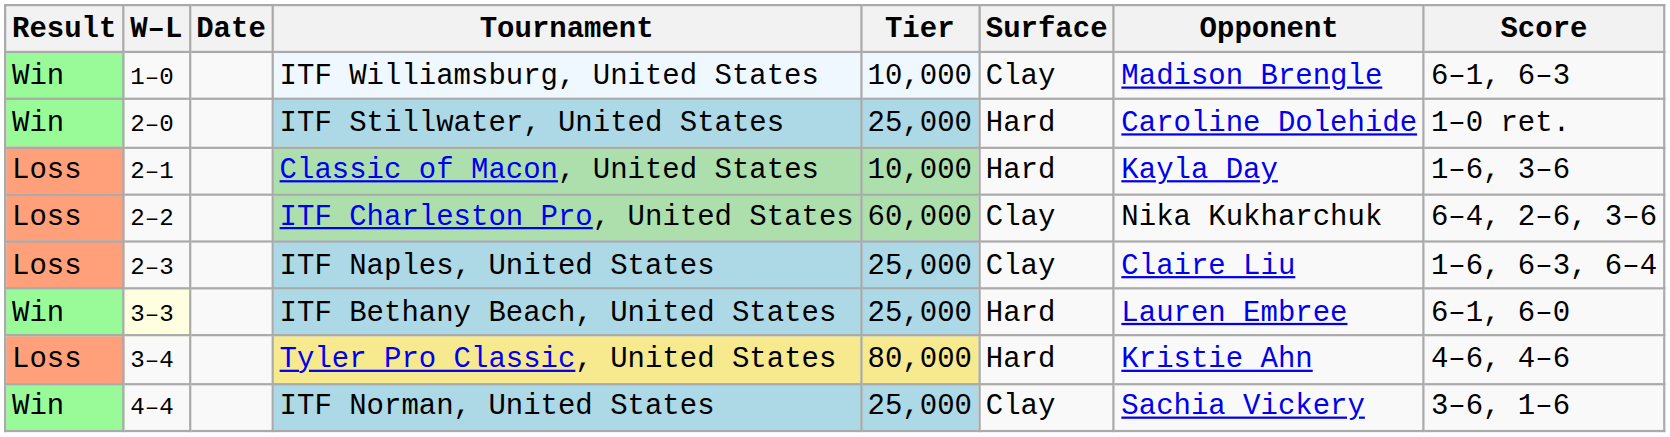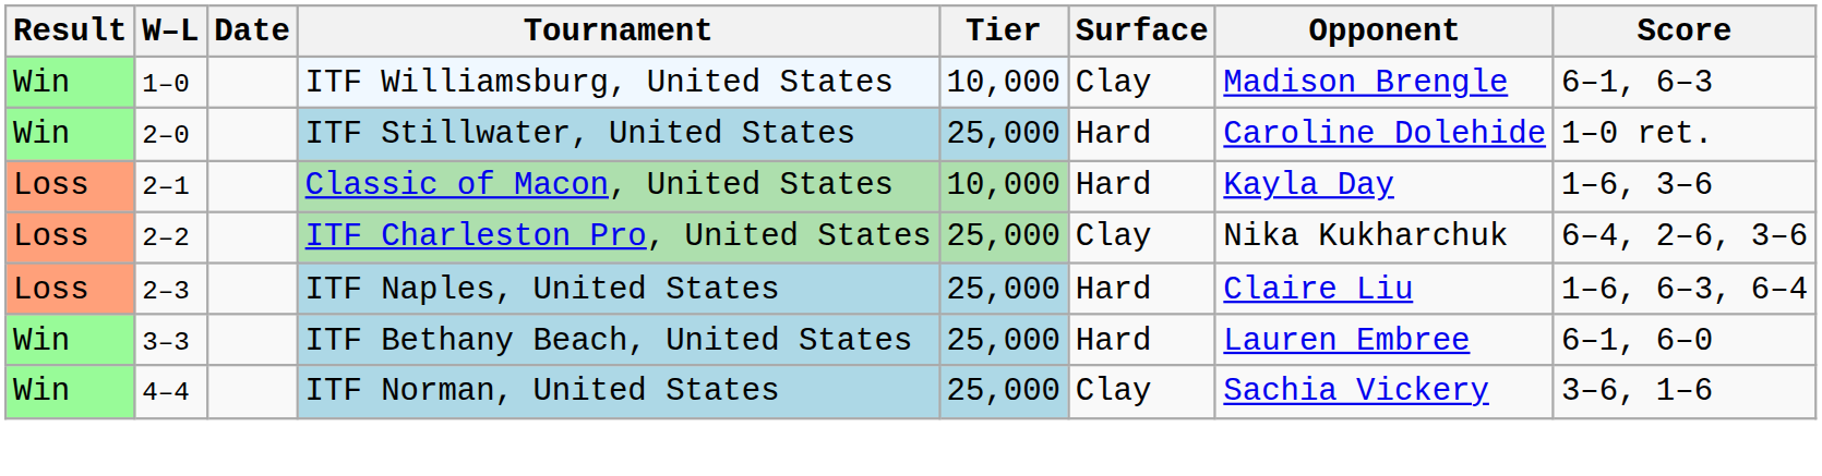 <table class="sortable wikitable">
 <tr>
 <th>Result</th>
 <th class="unsortable">W–L</th>
 <th>Date</th>
 <th>Tournament</th>
 <th>Tier</th>
 <th>Surface</th>
 <th>Opponent</th>
 <th class="unsortable">Score</th>
 </tr>
 <tr>
 <td style="background:#98fb98;">Win</td>
 <td><small>1–0</small></td>
 <td></td>
 <td style="background:#f0f8ff;">ITF Williamsburg, United States</td>
 <td style="background:#f0f8ff;">10,000</td>
 <td>Clay</td>
 <td> <a href='#'>Madison Brengle</a></td>
 <td>6–1, 6–3</td>
 </tr>
 <tr>
 <td style="background:#98fb98;">Win</td>
 <td><small>2–0</small></td>
 <td></td>
 <td style="background:lightblue;">ITF Stillwater, United States</td>
 <td style="background:lightblue;">25,000</td>
 <td>Hard</td>
 <td> <a href='#'>Caroline Dolehide</a></td>
 <td>1–0 ret.</td>
 </tr>
 <tr>
 <td style="background:#ffa07a;">Loss</td>
 <td><small>2–1</small></td>
 <td><a href='#'></a></td>
 <td style="background:#addfad;"><a href='#'>Classic of Macon</a>, United States</td>
 <td style="background:#addfad;">10,000</td>
 <td>Hard</td>
 <td> <a href='#'>Kayla Day</a></td>
 <td>1–6, 3–6</td>
 </tr>
 <tr>
 <td style="background:#ffa07a;">Loss</td>
 <td><small>2–2</small></td>
 <td><a href='#'></a></td>
 <td style="background:#addfad;"><a href='#'>ITF Charleston Pro</a>, United States</td>
-<td style="background:#addfad;">60,000</td>
+<td style="background:#addfad;">25,000</td>
 <td>Clay</td>
 <td> Nika Kukharchuk</td>
 <td>6–4, 2–6, 3–6</td>
 </tr>
 <tr>
 <td style="background:#ffa07a;">Loss</td>
 <td><small>2–3</small></td>
 <td></td>
 <td style="background:lightblue;">ITF Naples, United States</td>
 <td style="background:lightblue;">25,000</td>
-<td>Clay</td>
+<td>Hard</td>
 <td> <a href='#'>Claire Liu</a></td>
 <td>1–6, 6–3, 6–4</td>
 </tr>
 <tr>
 <td style="background:#98fb98;">Win</td>
-<td style="background: lightyellow;"><small>3–3</small></td>
+<td><small>3–3</small></td>
 <td></td>
 <td style="background:lightblue;">ITF Bethany Beach, United States</td>
 <td style="background:lightblue;">25,000</td>
 <td>Hard</td>
 <td> <a href='#'>Lauren Embree</a></td>
 <td>6–1, 6–0</td>
-</tr>
-<tr>
-<td style="background:#ffa07a;">Loss</td>
-<td><small>3–4</small></td>
-<td><a href='#'></a></td>
-<td style="background:#f7e98e;"><a href='#'>Tyler Pro Classic</a>, United States</td>
-<td style="background:#f7e98e;">80,000</td>
-<td>Hard</td>
-<td> <a href='#'>Kristie Ahn</a></td>
-<td>4–6, 4–6</td>
 </tr>
 <tr>
 <td style="background:#98fb98;">Win</td>
 <td><small>4–4</small></td>
 <td></td>
 <td style="background:lightblue;">ITF Norman, United States</td>
 <td style="background:lightblue;">25,000</td>
 <td>Clay</td>
 <td> <a href='#'>Sachia Vickery</a></td>
 <td>3–6, 1–6</td>
 </tr>
 </table>
